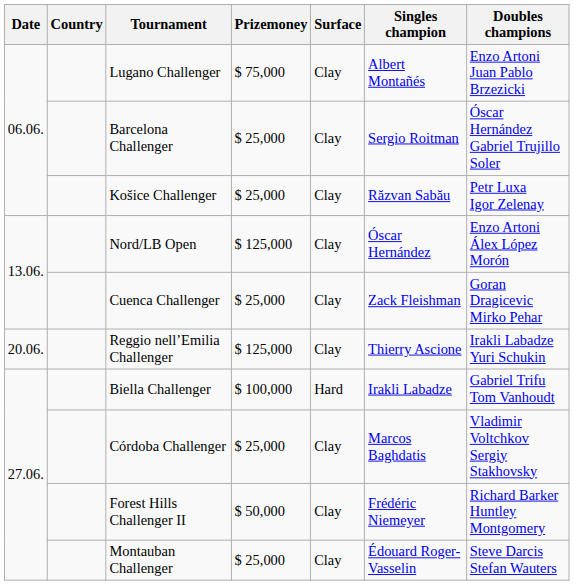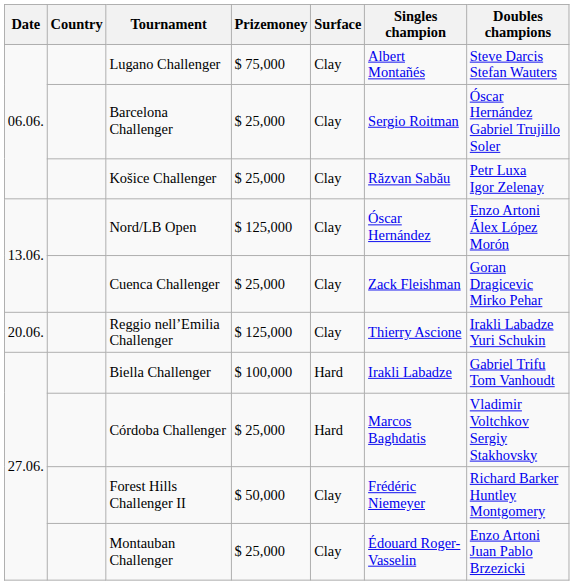 <table class="sortable wikitable" style=font-size:97%>
 <tr>
 <th>Date</th>
 <th>Country</th>
 <th>Tournament</th>
 <th>Prizemoney</th>
 <th>Surface</th>
 <th>Singles champion</th>
 <th>Doubles champions</th>
 </tr>
 <tr>
 <td rowspan="3">06.06.</td>
 <td></td>
 <td>Lugano Challenger</td>
 <td>$ 75,000</td>
 <td>Clay</td>
 <td> <a href='#'>Albert Montañés</a></td>
-<td> <a href='#'>Enzo Artoni</a><br> <a href='#'>Juan Pablo Brzezicki</a></td>
+<td> <a href='#'>Steve Darcis</a><br> <a href='#'>Stefan Wauters</a></td>
 </tr>
 <tr>
 <td></td>
 <td>Barcelona Challenger</td>
 <td>$ 25,000</td>
 <td>Clay</td>
 <td> <a href='#'>Sergio Roitman</a></td>
 <td> <a href='#'>Óscar Hernández</a><br> <a href='#'>Gabriel Trujillo Soler</a></td>
 </tr>
 <tr>
 <td></td>
 <td>Košice Challenger</td>
 <td>$ 25,000</td>
 <td>Clay</td>
 <td> <a href='#'>Răzvan Sabău</a></td>
 <td> <a href='#'>Petr Luxa</a><br> <a href='#'>Igor Zelenay</a></td>
 </tr>
 <tr>
 <td rowspan="2">13.06.</td>
 <td></td>
 <td>Nord/LB Open</td>
 <td>$ 125,000</td>
 <td>Clay</td>
 <td> <a href='#'>Óscar Hernández</a></td>
 <td> <a href='#'>Enzo Artoni</a><br> <a href='#'>Álex López Morón</a></td>
 </tr>
 <tr>
 <td></td>
 <td>Cuenca Challenger</td>
 <td>$ 25,000</td>
 <td>Clay</td>
 <td> <a href='#'>Zack Fleishman</a></td>
 <td> <a href='#'>Goran Dragicevic</a><br> <a href='#'>Mirko Pehar</a></td>
 </tr>
 <tr>
 <td>20.06.</td>
 <td></td>
 <td>Reggio nell’Emilia Challenger</td>
 <td>$ 125,000</td>
 <td>Clay</td>
 <td> <a href='#'>Thierry Ascione</a></td>
 <td> <a href='#'>Irakli Labadze</a><br> <a href='#'>Yuri Schukin</a></td>
 </tr>
 <tr>
 <td rowspan="4">27.06.</td>
 <td></td>
 <td>Biella Challenger</td>
 <td>$ 100,000</td>
 <td>Hard</td>
 <td> <a href='#'>Irakli Labadze</a></td>
 <td> <a href='#'>Gabriel Trifu</a><br> <a href='#'>Tom Vanhoudt</a></td>
 </tr>
 <tr>
 <td></td>
 <td>Córdoba Challenger</td>
 <td>$ 25,000</td>
-<td>Clay</td>
+<td>Hard</td>
 <td> <a href='#'>Marcos Baghdatis</a></td>
 <td> <a href='#'>Vladimir Voltchkov</a><br> <a href='#'>Sergiy Stakhovsky</a></td>
 </tr>
 <tr>
 <td></td>
 <td>Forest Hills Challenger II</td>
 <td>$ 50,000</td>
 <td>Clay</td>
 <td> <a href='#'>Frédéric Niemeyer</a></td>
 <td> <a href='#'>Richard Barker</a><br> <a href='#'>Huntley Montgomery</a></td>
 </tr>
 <tr>
 <td></td>
 <td>Montauban Challenger</td>
 <td>$ 25,000</td>
 <td>Clay</td>
 <td> <a href='#'>Édouard Roger-Vasselin</a></td>
-<td> <a href='#'>Steve Darcis</a><br> <a href='#'>Stefan Wauters</a></td>
+<td> <a href='#'>Enzo Artoni</a><br> <a href='#'>Juan Pablo Brzezicki</a></td>
 </tr>
 </table>
